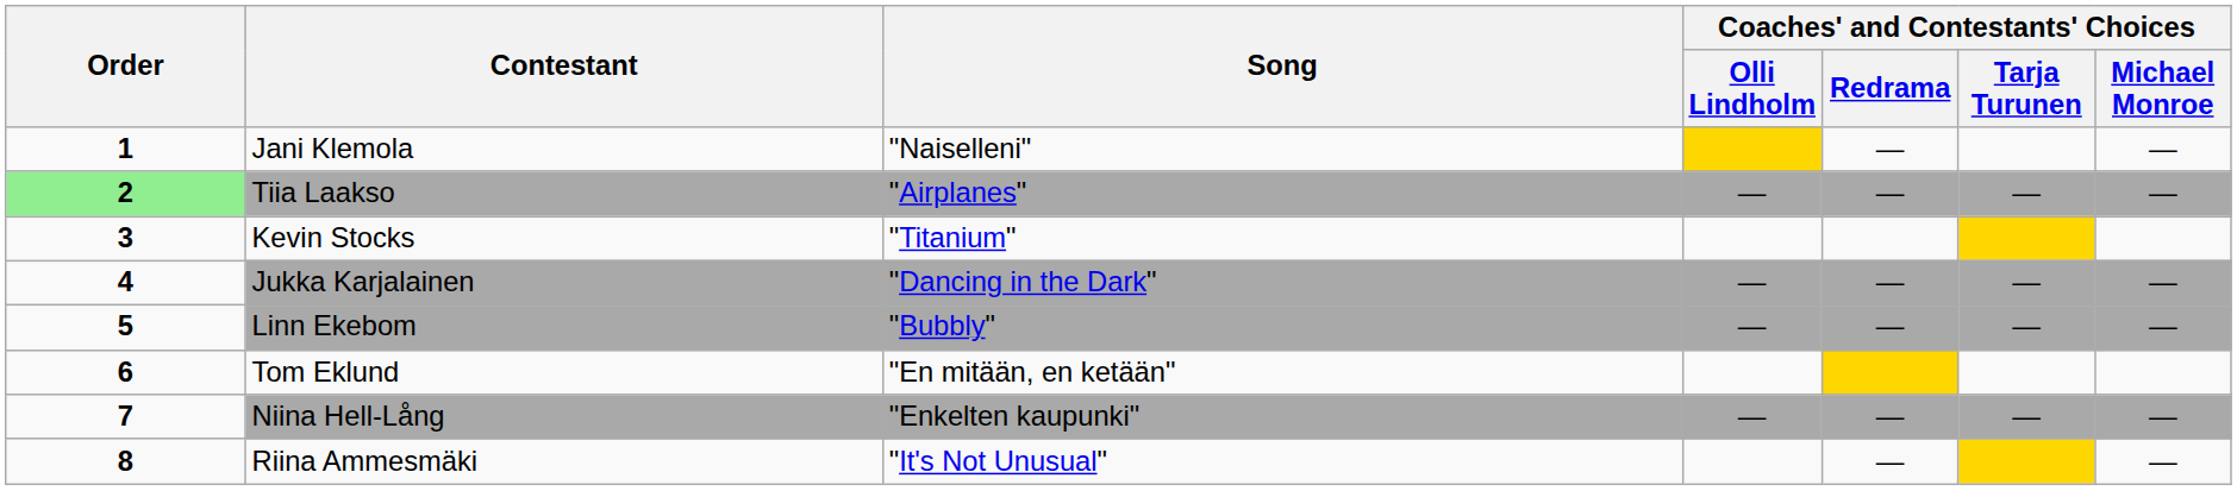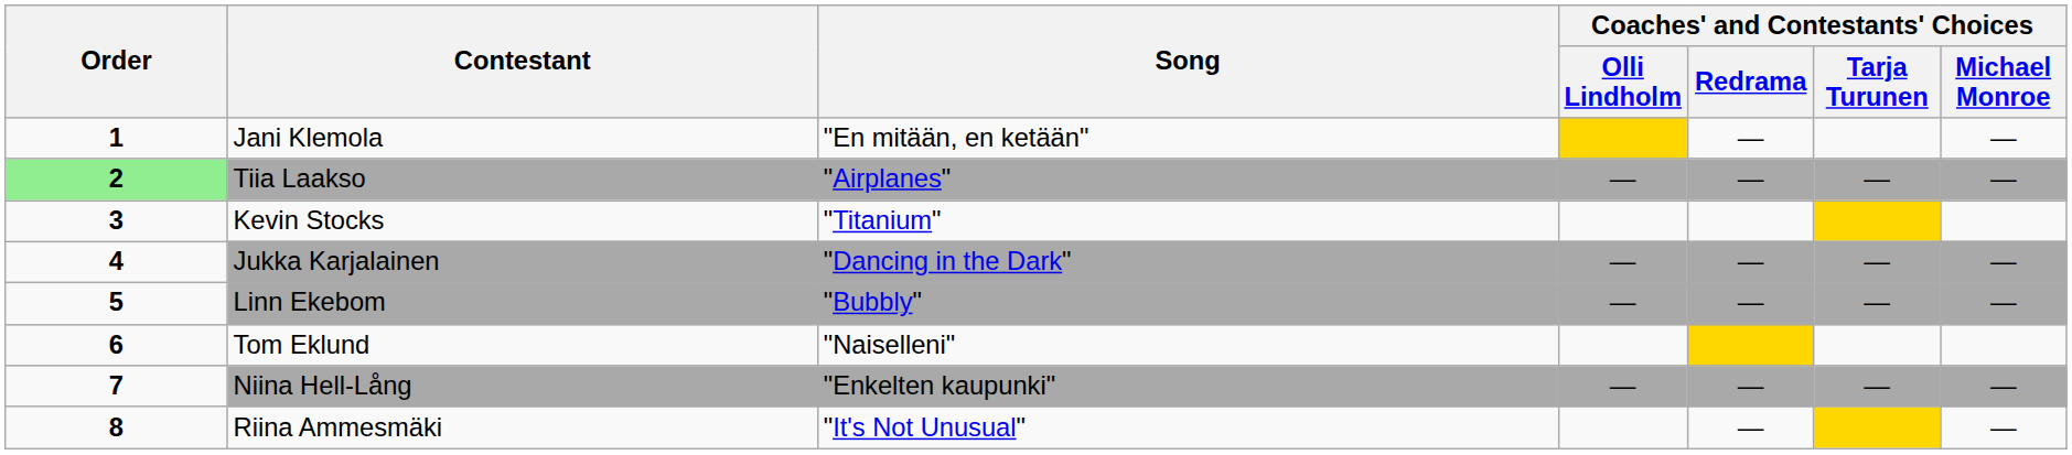 <table class="wikitable" style="width:100%;">
 <tr>
 <th rowspan=2>Order</th>
 <th rowspan=2>Contestant</th>
 <th rowspan=2>Song</th>
 <th colspan=4>Coaches' and Contestants' Choices</th>
 </tr>
 <tr>
 <th width="70"><a href='#'>Olli Lindholm</a></th>
 <th width="70"><a href='#'>Redrama</a></th>
 <th width="70"><a href='#'>Tarja Turunen</a></th>
 <th width="70"><a href='#'>Michael Monroe</a></th>
 </tr>
 <tr>
 <td align="center"><strong>1</strong></td>
 <td>Jani Klemola</td>
-<td>"Naiselleni"</td>
+<td>"En mitään, en ketään"</td>
 <td style="background:gold;text-align:center;"></td>
 <td align="center">—</td>
 <td style=";text-align:center;"></td>
 <td align="center">—</td>
 </tr>
 <tr>
 <td align="center" style="background: lightgreen;"><strong>2</strong></td>
 <td style="background:darkgrey;text-align:left;">Tiia Laakso</td>
 <td style="background:darkgrey;text-align:left;">"<a href='#'>Airplanes</a>"</td>
 <td style="background:darkgrey;text-align:center;">—</td>
 <td style="background:darkgrey;text-align:center;">—</td>
 <td style="background:darkgrey;text-align:center;">—</td>
 <td style="background:darkgrey;text-align:center;">—</td>
 </tr>
 <tr>
 <td align="center"><strong>3</strong></td>
 <td>Kevin Stocks</td>
 <td>"<a href='#'>Titanium</a>"</td>
 <td style=";text-align:center;"></td>
 <td style=";text-align:center;"></td>
 <td style="background:gold;text-align:center;"></td>
 <td style=";text-align:center;"></td>
 </tr>
 <tr>
 <td align="center"><strong>4</strong></td>
 <td style="background:darkgrey;text-align:left;">Jukka Karjalainen</td>
 <td style="background:darkgrey;text-align:left;">"<a href='#'>Dancing in the Dark</a>"</td>
 <td style="background:darkgrey;text-align:center;">—</td>
 <td style="background:darkgrey;text-align:center;">—</td>
 <td style="background:darkgrey;text-align:center;">—</td>
 <td style="background:darkgrey;text-align:center;">—</td>
 </tr>
 <tr>
 <td align="center"><strong>5</strong></td>
 <td style="background:darkgrey;text-align:left;">Linn Ekebom</td>
 <td style="background:darkgrey;text-align:left;">"<a href='#'>Bubbly</a>"</td>
 <td style="background:darkgrey;text-align:center;">—</td>
 <td style="background:darkgrey;text-align:center;">—</td>
 <td style="background:darkgrey;text-align:center;">—</td>
 <td style="background:darkgrey;text-align:center;">—</td>
 </tr>
 <tr>
 <td align="center"><strong>6</strong></td>
 <td>Tom Eklund</td>
-<td>"En mitään, en ketään"</td>
+<td>"Naiselleni"</td>
 <td style=";text-align:center;"></td>
 <td style="background:gold;text-align:center;"></td>
 <td style=";text-align:center;"></td>
 <td style=";text-align:center;"></td>
 </tr>
 <tr>
 <td align="center"><strong>7</strong></td>
 <td style="background:darkgrey;text-align:left;">Niina Hell-Lång</td>
 <td style="background:darkgrey;text-align:left;">"Enkelten kaupunki"</td>
 <td style="background:darkgrey;text-align:center;">—</td>
 <td style="background:darkgrey;text-align:center;">—</td>
 <td style="background:darkgrey;text-align:center;">—</td>
 <td style="background:darkgrey;text-align:center;">—</td>
 </tr>
 <tr>
 <td align="center"><strong>8</strong></td>
 <td>Riina Ammesmäki</td>
 <td>"<a href='#'>It's Not Unusual</a>"</td>
 <td style=";text-align:center;"></td>
 <td align="center">—</td>
 <td style="background:gold;text-align:center;"></td>
 <td align="center">—</td>
 </tr>
 </table>
